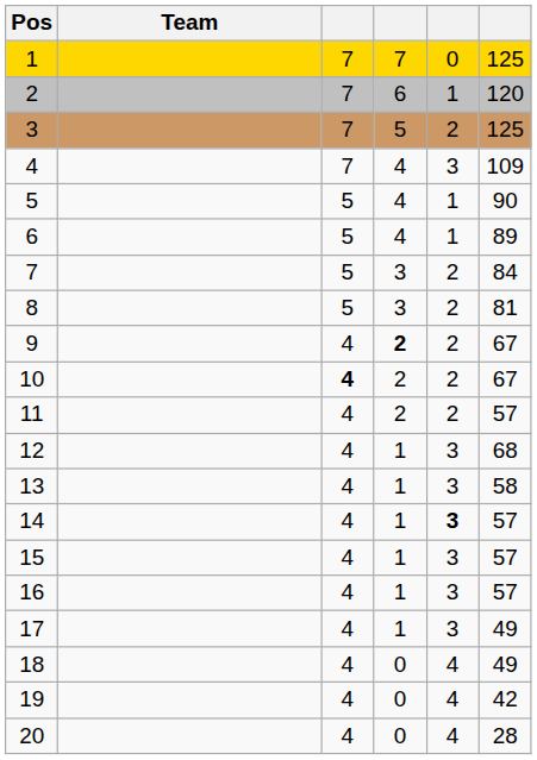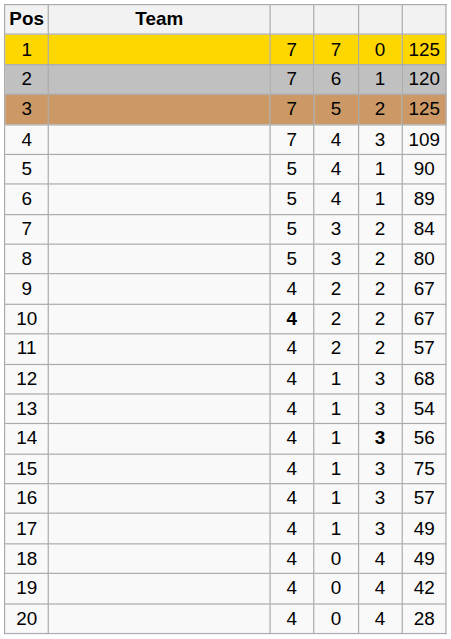 <table class="wikitable" style="text-align:center">
 <tr>
 <th width=30>Pos</th>
 <th width=180>Team</th>
 <th width=30></th>
 <th width=30></th>
 <th width=30></th>
 <th width=30></th>
 </tr>
 <tr bgcolor=gold>
 <td>1</td>
 <td align=left></td>
 <td>7</td>
 <td>7</td>
 <td>0</td>
 <td>125</td>
 </tr>
 <tr bgcolor=silver>
 <td>2</td>
 <td align=left></td>
 <td>7</td>
 <td>6</td>
 <td>1</td>
 <td>120</td>
 </tr>
 <tr bgcolor=cc9966>
 <td>3</td>
 <td align=left></td>
 <td>7</td>
 <td>5</td>
 <td>2</td>
 <td>125</td>
 </tr>
 <tr>
 <td>4</td>
 <td align=left></td>
 <td>7</td>
 <td>4</td>
 <td>3</td>
 <td>109</td>
 </tr>
 <tr>
 <td>5</td>
 <td align=left></td>
 <td>5</td>
 <td>4</td>
 <td>1</td>
 <td>90</td>
 </tr>
 <tr>
 <td>6</td>
 <td align=left></td>
 <td>5</td>
 <td>4</td>
 <td>1</td>
 <td>89</td>
 </tr>
 <tr>
 <td>7</td>
 <td align=left></td>
 <td>5</td>
 <td>3</td>
 <td>2</td>
 <td>84</td>
 </tr>
 <tr>
 <td>8</td>
 <td align=left></td>
 <td>5</td>
 <td>3</td>
 <td>2</td>
-<td>81</td>
+<td>80</td>
 </tr>
 <tr>
 <td>9</td>
 <td align=left></td>
 <td>4</td>
-<td><strong>2</strong></td>
+<td>2</td>
 <td>2</td>
 <td>67</td>
 </tr>
 <tr>
 <td>10</td>
 <td align=left></td>
 <td><strong>4</strong></td>
 <td>2</td>
 <td>2</td>
 <td>67</td>
 </tr>
 <tr>
 <td>11</td>
 <td align=left></td>
 <td>4</td>
 <td>2</td>
 <td>2</td>
 <td>57</td>
 </tr>
 <tr>
 <td>12</td>
 <td align=left></td>
 <td>4</td>
 <td>1</td>
 <td>3</td>
 <td>68</td>
 </tr>
 <tr>
 <td>13</td>
 <td align=left></td>
 <td>4</td>
 <td>1</td>
 <td>3</td>
-<td>58</td>
+<td>54</td>
 </tr>
 <tr>
 <td>14</td>
 <td align=left></td>
 <td>4</td>
 <td>1</td>
 <td><strong>3</strong></td>
-<td>57</td>
+<td>56</td>
 </tr>
 <tr>
 <td>15</td>
 <td align=left></td>
 <td>4</td>
 <td>1</td>
 <td>3</td>
-<td>57</td>
+<td>75</td>
 </tr>
 <tr>
 <td>16</td>
 <td align=left></td>
 <td>4</td>
 <td>1</td>
 <td>3</td>
 <td>57</td>
 </tr>
 <tr>
 <td>17</td>
 <td align=left></td>
 <td>4</td>
 <td>1</td>
 <td>3</td>
 <td>49</td>
 </tr>
 <tr>
 <td>18</td>
 <td align=left></td>
 <td>4</td>
 <td>0</td>
 <td>4</td>
 <td>49</td>
 </tr>
 <tr>
 <td>19</td>
 <td align=left></td>
 <td>4</td>
 <td>0</td>
 <td>4</td>
 <td>42</td>
 </tr>
 <tr>
 <td>20</td>
 <td align=left></td>
 <td>4</td>
 <td>0</td>
 <td>4</td>
 <td>28</td>
 </tr>
 </table>
